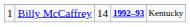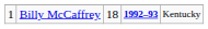 <table class="wikitable">
 <tr>
 </tr>
 <tr>
 <td>1</td>
 <td><a href='#'>Billy McCaffrey</a></td>
-<td>14</td>
+<td>18</td>
 <td style="font-size:80%;"><strong><a href='#'>1992–93</a></strong></td>
 <td style="font-size:80%;">Kentucky</td>
 </tr>
 </table>
